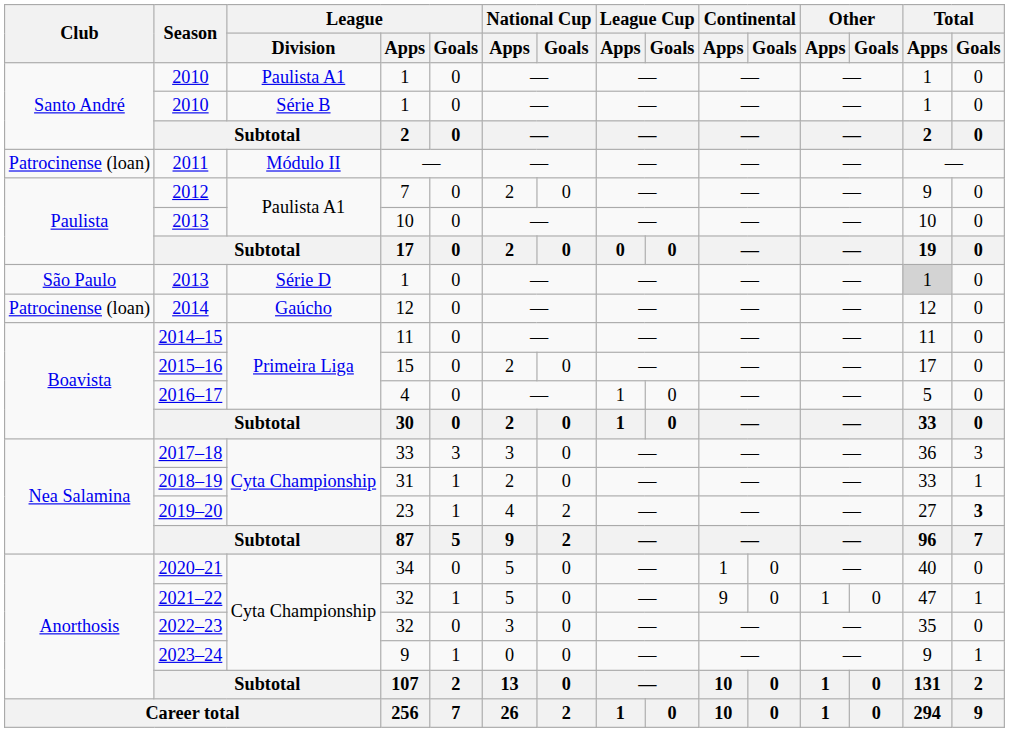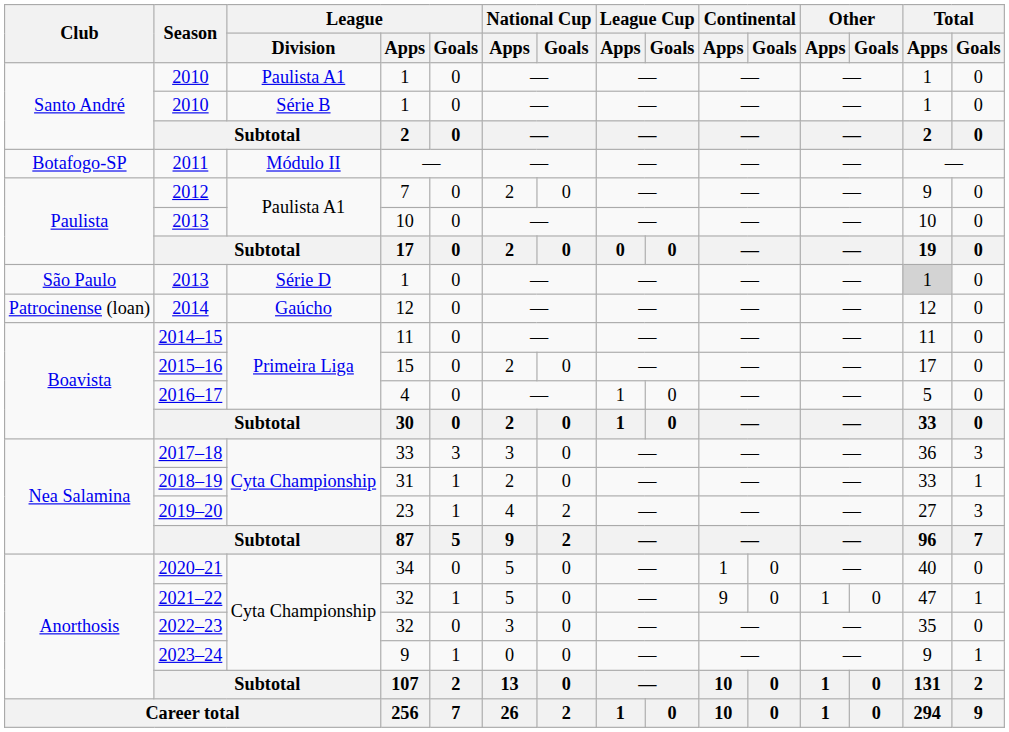 <table class="wikitable" style="font-size:100%; text-align: center">
 <tr>
 <th rowspan="2">Club</th>
 <th rowspan="2">Season</th>
 <th colspan="3">League</th>
 <th colspan="2">National Cup</th>
 <th colspan="2">League Cup</th>
 <th colspan="2">Continental</th>
 <th colspan="2">Other</th>
 <th colspan="2">Total</th>
 </tr>
 <tr>
 <th>Division</th>
 <th>Apps</th>
 <th>Goals</th>
 <th>Apps</th>
 <th>Goals</th>
 <th>Apps</th>
 <th>Goals</th>
 <th>Apps</th>
 <th>Goals</th>
 <th>Apps</th>
 <th>Goals</th>
 <th>Apps</th>
 <th>Goals</th>
 </tr>
 <tr>
 <td rowspan="3" valign="center"><a href='#'>Santo André</a></td>
 <td><a href='#'>2010</a></td>
 <td><a href='#'>Paulista A1</a></td>
 <td>1</td>
 <td>0</td>
 <td colspan="2">—</td>
 <td colspan="2">—</td>
 <td colspan="2">—</td>
 <td colspan="2">—</td>
 <td>1</td>
 <td>0</td>
 </tr>
 <tr>
 <td><a href='#'>2010</a></td>
 <td><a href='#'>Série B</a></td>
 <td>1</td>
 <td>0</td>
 <td colspan="2">—</td>
 <td colspan="2">—</td>
 <td colspan="2">—</td>
 <td colspan="2">—</td>
 <td>1</td>
 <td>0</td>
 </tr>
 <tr>
 <th colspan="2">Subtotal</th>
 <th>2</th>
 <th>0</th>
 <th colspan="2">—</th>
 <th colspan="2">—</th>
 <th colspan="2">—</th>
 <th colspan="2">—</th>
 <th>2</th>
 <th>0</th>
 </tr>
 <tr>
-<td valign="center"><a href='#'>Patrocinense</a> (loan)</td>
+<td valign="center"><a href='#'>Botafogo-SP</a></td>
 <td><a href='#'>2011</a></td>
 <td><a href='#'>Módulo II</a></td>
 <td colspan="2">—</td>
 <td colspan="2">—</td>
 <td colspan="2">—</td>
 <td colspan="2">—</td>
 <td colspan="2">—</td>
 <td colspan="2">—</td>
 </tr>
 <tr>
 <td rowspan="3" valign="center"><a href='#'>Paulista</a></td>
 <td><a href='#'>2012</a></td>
 <td rowspan="2">Paulista A1</td>
 <td>7</td>
 <td>0</td>
 <td>2</td>
 <td>0</td>
 <td colspan="2">—</td>
 <td colspan="2">—</td>
 <td colspan="2">—</td>
 <td>9</td>
 <td>0</td>
 </tr>
 <tr>
 <td><a href='#'>2013</a></td>
 <td>10</td>
 <td>0</td>
 <td colspan="2">—</td>
 <td colspan="2">—</td>
 <td colspan="2">—</td>
 <td colspan="2">—</td>
 <td>10</td>
 <td>0</td>
 </tr>
 <tr>
 <th colspan="2">Subtotal</th>
 <th>17</th>
 <th>0</th>
 <th>2</th>
 <th>0</th>
 <th>0</th>
 <th>0</th>
 <th colspan="2">—</th>
 <th colspan="2">—</th>
 <th>19</th>
 <th>0</th>
 </tr>
 <tr>
 <td valign="center"><a href='#'>São Paulo</a></td>
 <td><a href='#'>2013</a></td>
 <td><a href='#'>Série D</a></td>
 <td>1</td>
 <td>0</td>
 <td colspan="2">—</td>
 <td colspan="2">—</td>
 <td colspan="2">—</td>
 <td colspan="2">—</td>
 <td style="background: lightgrey;">1</td>
 <td>0</td>
 </tr>
 <tr>
 <td valign="center"><a href='#'>Patrocinense</a> (loan)</td>
 <td><a href='#'>2014</a></td>
 <td><a href='#'>Gaúcho</a></td>
 <td>12</td>
 <td>0</td>
 <td colspan="2">—</td>
 <td colspan="2">—</td>
 <td colspan="2">—</td>
 <td colspan="2">—</td>
 <td>12</td>
 <td>0</td>
 </tr>
 <tr>
 <td rowspan="4"><a href='#'>Boavista</a></td>
 <td><a href='#'>2014–15</a></td>
 <td rowspan="3"><a href='#'>Primeira Liga</a></td>
 <td>11</td>
 <td>0</td>
 <td colspan="2">—</td>
 <td colspan="2">—</td>
 <td colspan="2">—</td>
 <td colspan="2">—</td>
 <td>11</td>
 <td>0</td>
 </tr>
 <tr>
 <td><a href='#'>2015–16</a></td>
 <td>15</td>
 <td>0</td>
 <td>2</td>
 <td>0</td>
 <td colspan="2">—</td>
 <td colspan="2">—</td>
 <td colspan="2">—</td>
 <td>17</td>
 <td>0</td>
 </tr>
 <tr>
 <td><a href='#'>2016–17</a></td>
 <td>4</td>
 <td>0</td>
 <td colspan="2">—</td>
 <td>1</td>
 <td>0</td>
 <td colspan="2">—</td>
 <td colspan="2">—</td>
 <td>5</td>
 <td>0</td>
 </tr>
 <tr>
 <th colspan="2">Subtotal</th>
 <th>30</th>
 <th>0</th>
 <th>2</th>
 <th>0</th>
 <th>1</th>
 <th>0</th>
 <th colspan="2">—</th>
 <th colspan="2">—</th>
 <th>33</th>
 <th>0</th>
 </tr>
 <tr>
 <td rowspan="4"><a href='#'>Nea Salamina</a></td>
 <td><a href='#'>2017–18</a></td>
 <td rowspan="3"><a href='#'>Cyta Championship</a></td>
 <td>33</td>
 <td>3</td>
 <td>3</td>
 <td>0</td>
 <td colspan="2">—</td>
 <td colspan="2">—</td>
 <td colspan="2">—</td>
 <td>36</td>
 <td>3</td>
 </tr>
 <tr>
 <td><a href='#'>2018–19</a></td>
 <td>31</td>
 <td>1</td>
 <td>2</td>
 <td>0</td>
 <td colspan="2">—</td>
 <td colspan="2">—</td>
 <td colspan="2">—</td>
 <td>33</td>
 <td>1</td>
 </tr>
 <tr>
 <td><a href='#'>2019–20</a></td>
 <td>23</td>
 <td>1</td>
 <td>4</td>
 <td>2</td>
 <td colspan="2">—</td>
 <td colspan="2">—</td>
 <td colspan="2">—</td>
 <td>27</td>
-<td><strong>3</strong></td>
+<td>3</td>
 </tr>
 <tr>
 <th colspan="2">Subtotal</th>
 <th>87</th>
 <th>5</th>
 <th>9</th>
 <th>2</th>
 <th colspan="2">—</th>
 <th colspan="2">—</th>
 <th colspan="2">—</th>
 <th>96</th>
 <th>7</th>
 </tr>
 <tr>
 <td rowspan="5"><a href='#'>Anorthosis</a></td>
 <td><a href='#'>2020–21</a></td>
 <td rowspan="4">Cyta Championship</td>
 <td>34</td>
 <td>0</td>
 <td>5</td>
 <td>0</td>
 <td colspan="2">—</td>
 <td>1</td>
 <td>0</td>
 <td colspan="2">—</td>
 <td>40</td>
 <td>0</td>
 </tr>
 <tr>
 <td><a href='#'>2021–22</a></td>
 <td>32</td>
 <td>1</td>
 <td>5</td>
 <td>0</td>
 <td colspan="2">—</td>
 <td>9</td>
 <td>0</td>
 <td>1</td>
 <td>0</td>
 <td>47</td>
 <td>1</td>
 </tr>
 <tr>
 <td><a href='#'>2022–23</a></td>
 <td>32</td>
 <td>0</td>
 <td>3</td>
 <td>0</td>
 <td colspan="2">—</td>
 <td colspan="2">—</td>
 <td colspan="2">—</td>
 <td>35</td>
 <td>0</td>
 </tr>
 <tr>
 <td><a href='#'>2023–24</a></td>
 <td>9</td>
 <td>1</td>
 <td>0</td>
 <td>0</td>
 <td colspan="2">—</td>
 <td colspan="2">—</td>
 <td colspan="2">—</td>
 <td>9</td>
 <td>1</td>
 </tr>
 <tr>
 <th colspan="2">Subtotal</th>
 <th>107</th>
 <th>2</th>
 <th>13</th>
 <th>0</th>
 <th colspan="2">—</th>
 <th>10</th>
 <th>0</th>
 <th>1</th>
 <th>0</th>
 <th>131</th>
 <th>2</th>
 </tr>
 <tr>
 <th colspan="3">Career total</th>
 <th>256</th>
 <th>7</th>
 <th>26</th>
 <th>2</th>
 <th>1</th>
 <th>0</th>
 <th>10</th>
 <th>0</th>
 <th>1</th>
 <th>0</th>
 <th>294</th>
 <th>9</th>
 </tr>
 </table>
